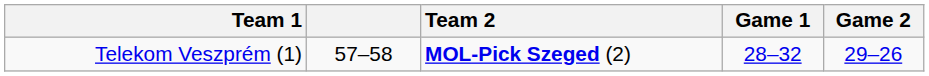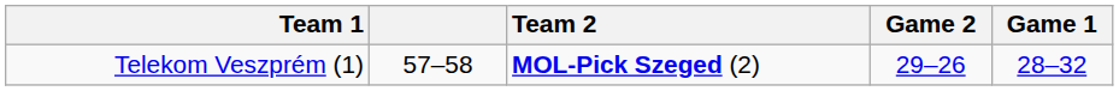 <table class=wikitable style="text-align:center">
 <tr>
 <th style="width:225px; text-align:right;">Team 1</th>
 <th style="width:80px;"></th>
 <th style="width:225px; text-align:left;">Team 2</th>
+<th style="width:70px;">Game 2</th>
 <th style="width:70px;">Game 1</th>
-<th style="width:70px;">Game 2</th>
 </tr>
 <tr>
 <td align=right><a href='#'>Telekom Veszprém</a> (1)</td>
 <td>57–58</td>
 <td align=left><strong><a href='#'>MOL-Pick Szeged</a></strong> (2)</td>
+<td><a href='#'>29–26</a></td>
 <td><a href='#'>28–32</a></td>
-<td><a href='#'>29–26</a></td>
 </tr>
 </table>
